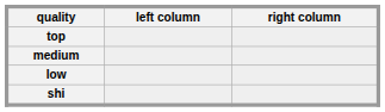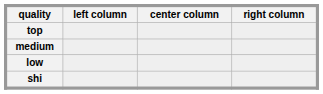 <table border="0" width="500" align="center" style="border: 5px solid #999; background-color:#FFFFFF" class="wikitable">
 <tr align="center" bgcolor="#EFEFEF">
 <th>quality</th>
 <th>left column</th>
+<th>center column</th>
 <th>right column</th>
 </tr>
 <tr align="center" bgcolor="#EFEFEF">
 <th>top</th>
+<td></td>
 <td></td>
 <td></td>
 </tr>
 <tr align="center" bgcolor="#EFEFEF">
 <th>medium</th>
 <td></td>
 <td></td>
+<td></td>
 </tr>
 <tr align="center" bgcolor="#EFEFEF">
 <th>low</th>
+<td></td>
 <td></td>
 <td></td>
 </tr>
 <tr align="center" bgcolor="#EFEFEF">
 <th>shi</th>
 <td> </td>
 <td> </td>
+<td> </td>
 </tr>
 </table>
